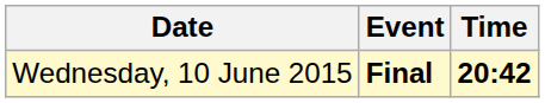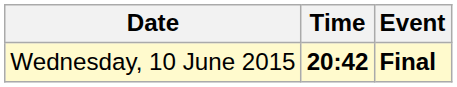 <table class="wikitable">
 <tr>
 <th>Date</th>
+<th>Time</th>
 <th>Event</th>
-<th>Time</th>
 </tr>
 <tr style="background-color:lemonchiffon;">
 <td>Wednesday, 10 June 2015</td>
+<td><strong>20:42</strong></td>
 <td><strong>Final</strong></td>
-<td><strong>20:42</strong></td>
 </tr>
 </table>
